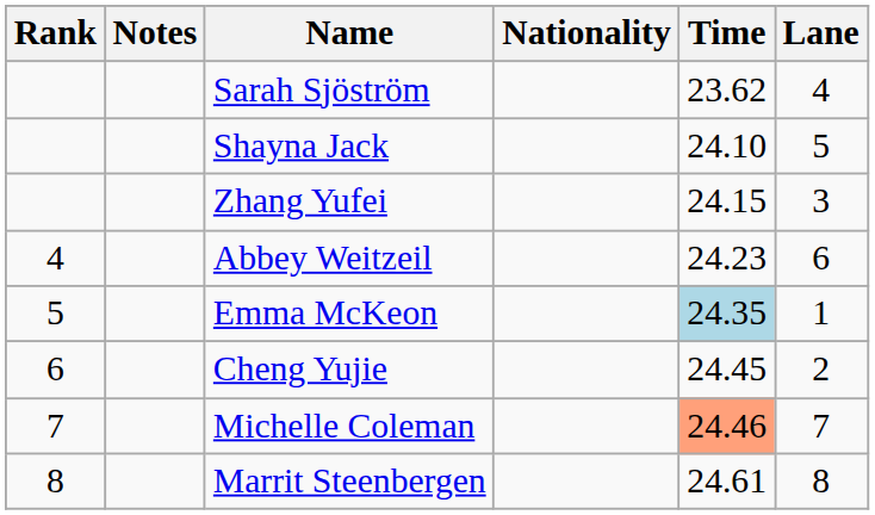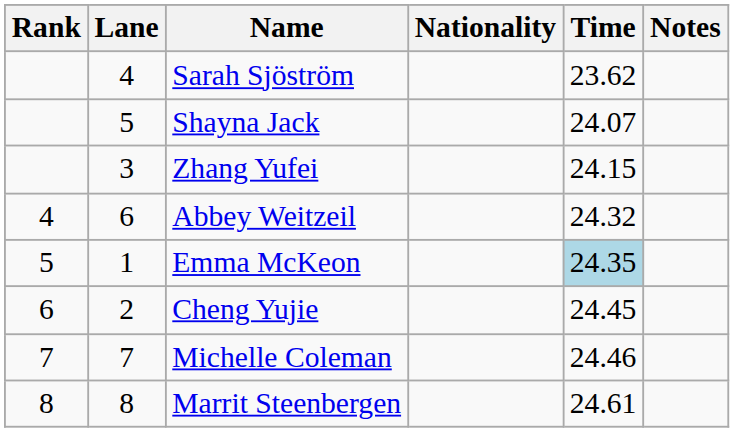 <table class="wikitable sortable" style="text-align:center">
 <tr>
 <th>Rank</th>
-<th>Notes</th>
+<th>Lane</th>
 <th>Name</th>
 <th>Nationality</th>
 <th>Time</th>
-<th>Lane</th>
+<th>Notes</th>
 </tr>
 <tr>
 <td></td>
-<td></td>
+<td>4</td>
 <td align=left><a href='#'>Sarah Sjöström</a></td>
 <td align=left></td>
 <td>23.62</td>
-<td>4</td>
+<td></td>
 </tr>
 <tr>
 <td></td>
-<td></td>
+<td>5</td>
 <td align=left><a href='#'>Shayna Jack</a></td>
 <td align=left></td>
-<td>24.10</td>
-<td>5</td>
+<td>24.07</td>
+<td></td>
 </tr>
 <tr>
 <td></td>
-<td></td>
+<td>3</td>
 <td align=left><a href='#'>Zhang Yufei</a></td>
 <td align=left></td>
 <td>24.15</td>
-<td>3</td>
+<td></td>
 </tr>
 <tr>
 <td>4</td>
-<td></td>
+<td>6</td>
 <td align=left><a href='#'>Abbey Weitzeil</a></td>
 <td align=left></td>
-<td>24.23</td>
-<td>6</td>
+<td>24.32</td>
+<td></td>
 </tr>
 <tr>
 <td>5</td>
-<td></td>
+<td>1</td>
 <td align=left><a href='#'>Emma McKeon</a></td>
 <td align=left></td>
 <td style="background: lightblue;">24.35</td>
-<td>1</td>
+<td></td>
 </tr>
 <tr>
 <td>6</td>
-<td></td>
+<td>2</td>
 <td align=left><a href='#'>Cheng Yujie</a></td>
 <td align=left></td>
 <td>24.45</td>
-<td>2</td>
+<td></td>
 </tr>
 <tr>
 <td>7</td>
-<td></td>
+<td>7</td>
 <td align=left><a href='#'>Michelle Coleman</a></td>
 <td align=left></td>
-<td style="background: lightsalmon;">24.46</td>
-<td>7</td>
+<td>24.46</td>
+<td></td>
 </tr>
 <tr>
 <td>8</td>
-<td></td>
+<td>8</td>
 <td align=left><a href='#'>Marrit Steenbergen</a></td>
 <td align=left></td>
 <td>24.61</td>
-<td>8</td>
+<td></td>
 </tr>
 </table>
